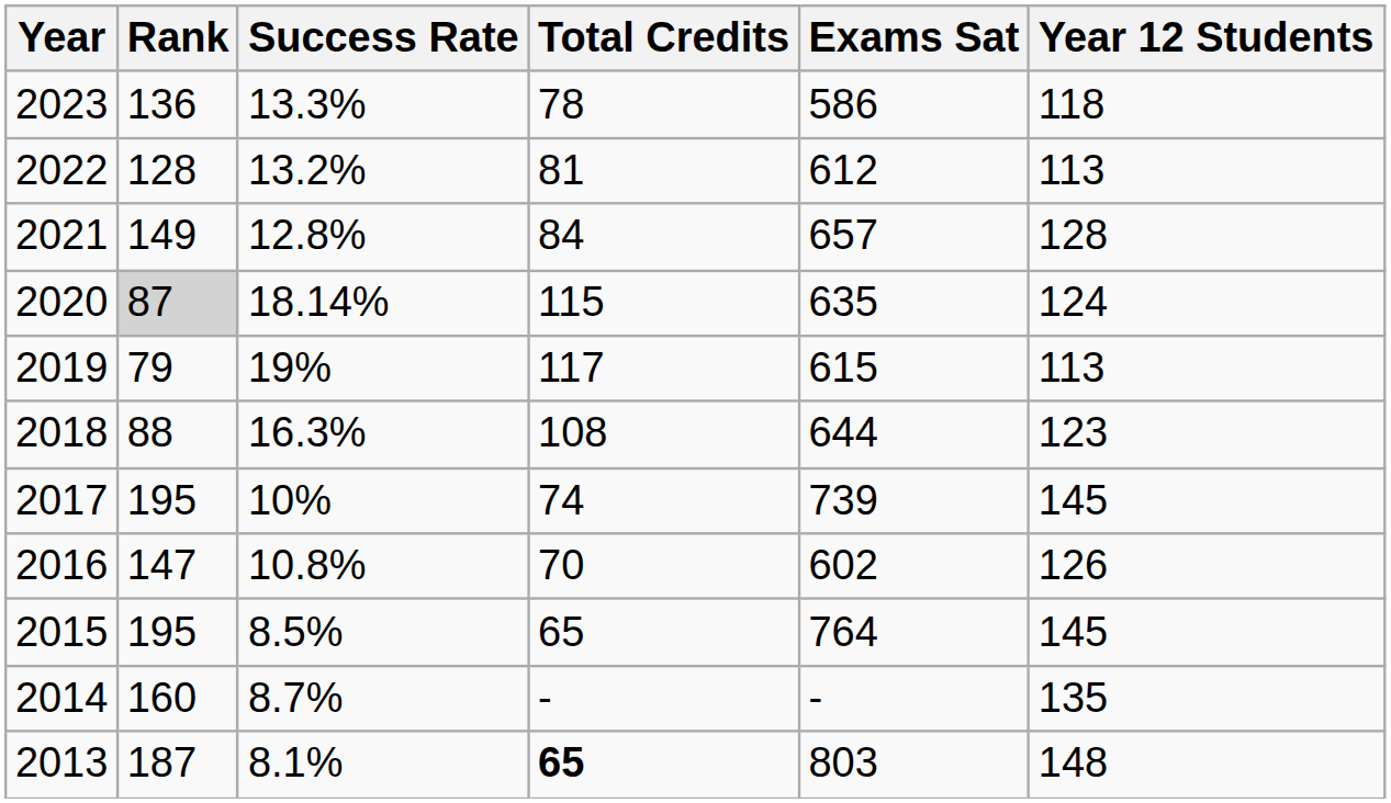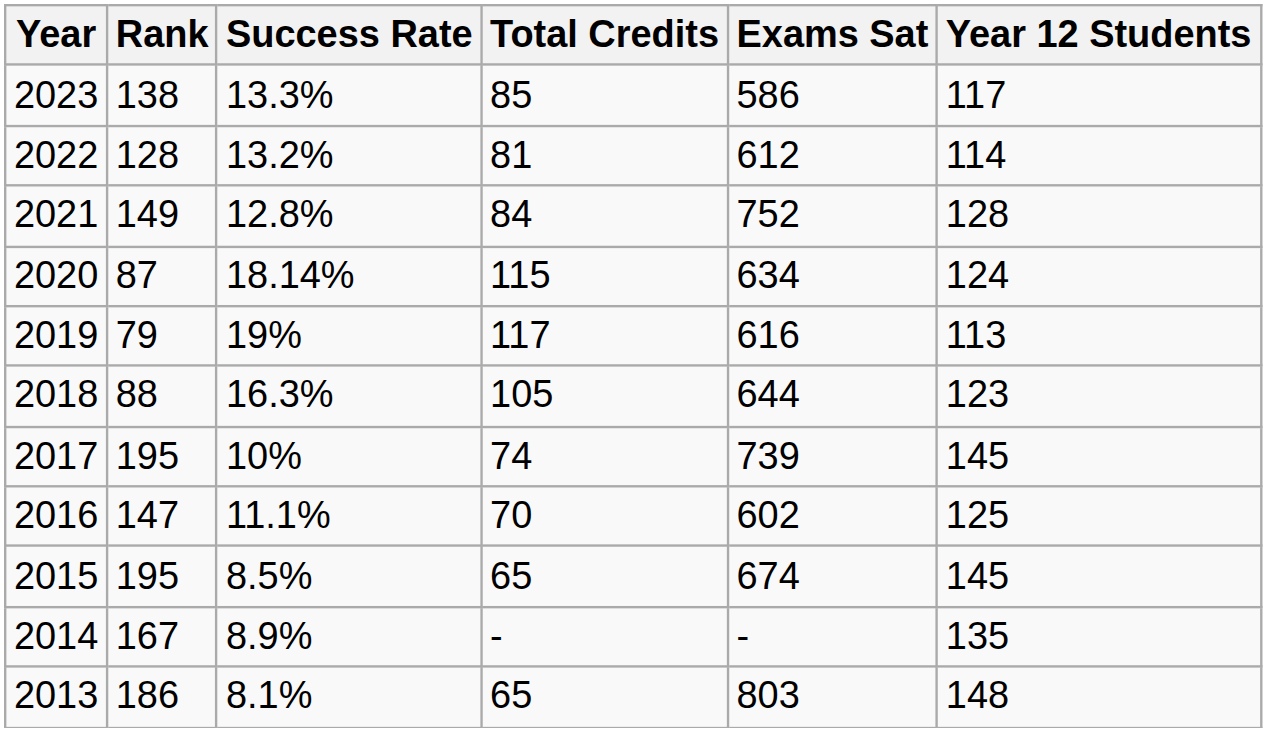 <table class="wikitable sortable">
 <tr>
 <th>Year</th>
 <th>Rank</th>
 <th>Success Rate</th>
 <th>Total Credits</th>
 <th>Exams Sat</th>
 <th>Year 12 Students</th>
 </tr>
 <tr>
 <td>2023</td>
-<td>136</td>
+<td>138</td>
 <td>13.3%</td>
-<td>78</td>
+<td>85</td>
 <td>586</td>
-<td>118</td>
+<td>117</td>
 </tr>
 <tr>
 <td>2022</td>
 <td>128</td>
 <td>13.2%</td>
 <td>81</td>
 <td>612</td>
-<td>113</td>
+<td>114</td>
 </tr>
 <tr>
 <td>2021</td>
 <td>149</td>
 <td>12.8%</td>
 <td>84</td>
-<td>657</td>
+<td>752</td>
 <td>128</td>
 </tr>
 <tr>
 <td>2020</td>
-<td style="background: lightgrey;">87</td>
+<td>87</td>
 <td>18.14%</td>
 <td>115</td>
-<td>635</td>
+<td>634</td>
 <td>124</td>
 </tr>
 <tr>
 <td>2019</td>
 <td>79</td>
 <td>19%</td>
 <td>117</td>
-<td>615</td>
+<td>616</td>
 <td>113</td>
 </tr>
 <tr>
 <td>2018</td>
 <td>88</td>
 <td>16.3%</td>
-<td>108</td>
+<td>105</td>
 <td>644</td>
 <td>123</td>
 </tr>
 <tr>
 <td>2017</td>
 <td>195</td>
 <td>10%</td>
 <td>74</td>
 <td>739</td>
 <td>145</td>
 </tr>
 <tr>
 <td>2016</td>
 <td>147</td>
-<td>10.8%</td>
+<td>11.1%</td>
 <td>70</td>
 <td>602</td>
-<td>126</td>
+<td>125</td>
 </tr>
 <tr>
 <td>2015</td>
 <td>195</td>
 <td>8.5%</td>
 <td>65</td>
-<td>764</td>
+<td>674</td>
 <td>145</td>
 </tr>
 <tr>
 <td>2014</td>
-<td>160</td>
-<td>8.7%</td>
+<td>167</td>
+<td>8.9%</td>
 <td>-</td>
 <td>-</td>
 <td>135</td>
 </tr>
 <tr>
 <td>2013</td>
-<td>187</td>
+<td>186</td>
 <td>8.1%</td>
-<td><strong>65</strong></td>
+<td>65</td>
 <td>803</td>
 <td>148</td>
 </tr>
 </table>
